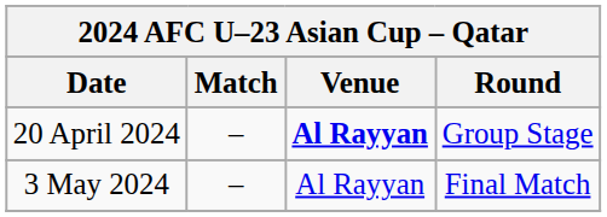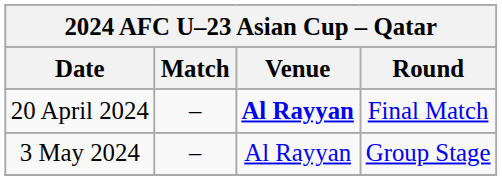 <table class="wikitable" style="margin:1em auto 1em auto; text-align:center; font-size:small;">
 <tr>
 <th colspan="4">2024 AFC U–23 Asian Cup – Qatar</th>
 </tr>
 <tr>
 <th>Date</th>
 <th>Match</th>
 <th>Venue</th>
 <th>Round</th>
 </tr>
 <tr>
 <td>20 April 2024</td>
 <td> – </td>
 <td><strong><a href='#'>Al Rayyan</a></strong></td>
-<td><a href='#'>Group Stage</a></td>
+<td><a href='#'>Final Match</a></td>
 </tr>
 <tr>
 <td>3 May 2024</td>
 <td> – </td>
 <td><a href='#'>Al Rayyan</a></td>
-<td><a href='#'>Final Match</a></td>
+<td><a href='#'>Group Stage</a></td>
 </tr>
 <tr>
 </tr>
 </table>
